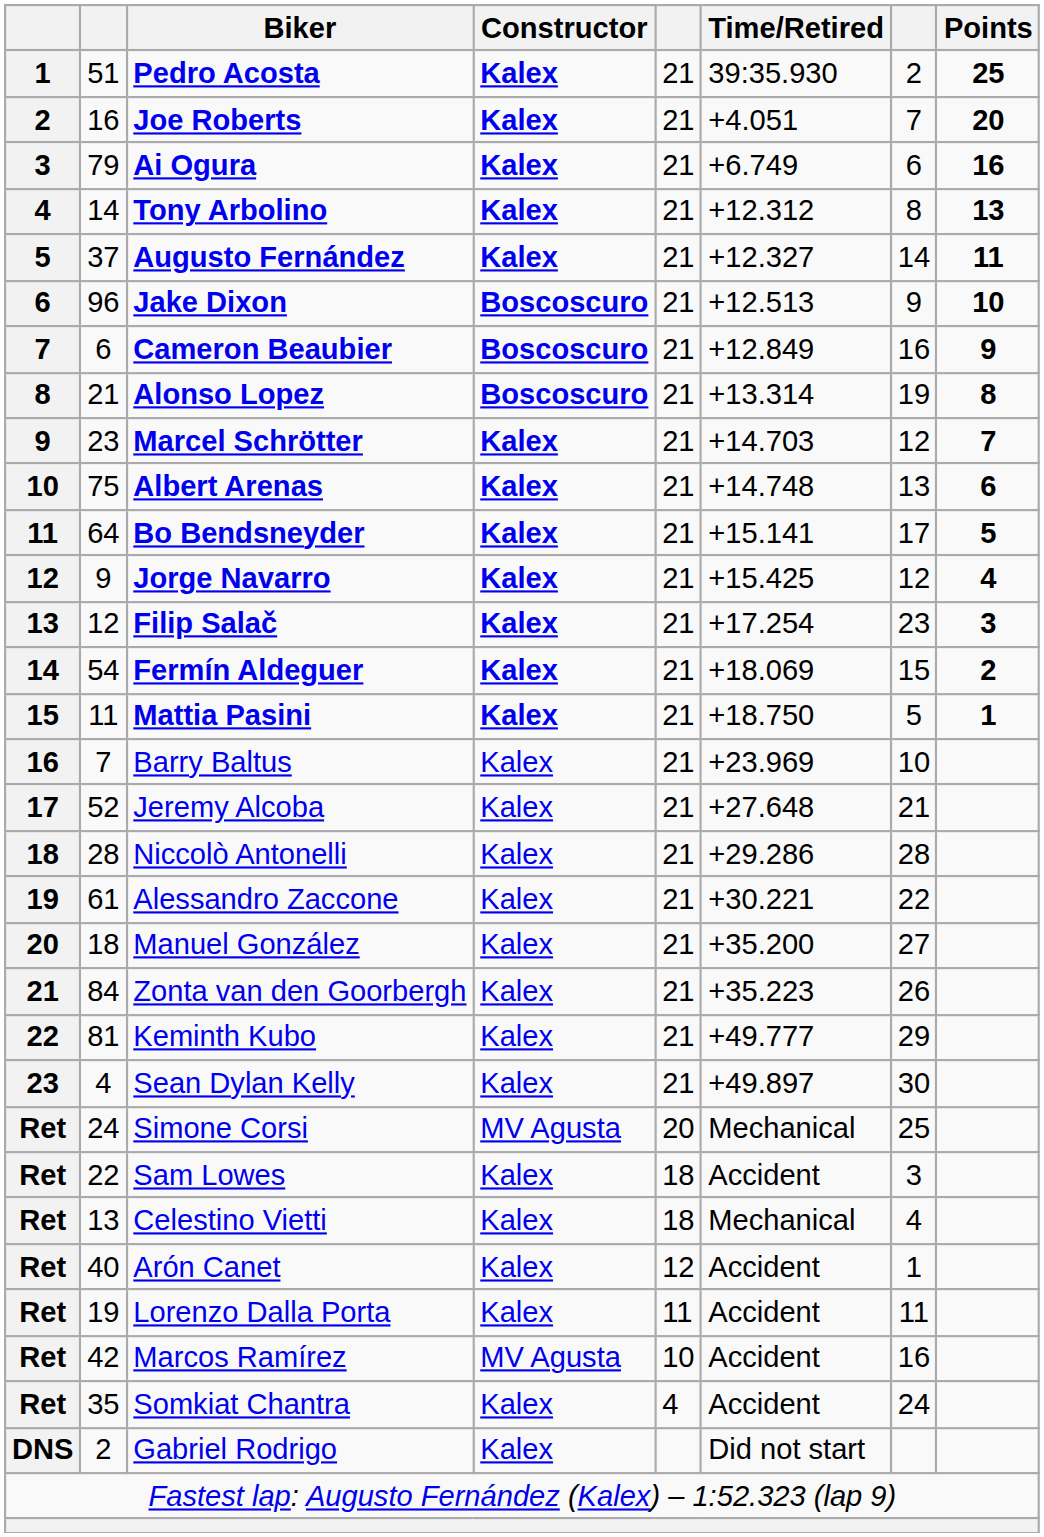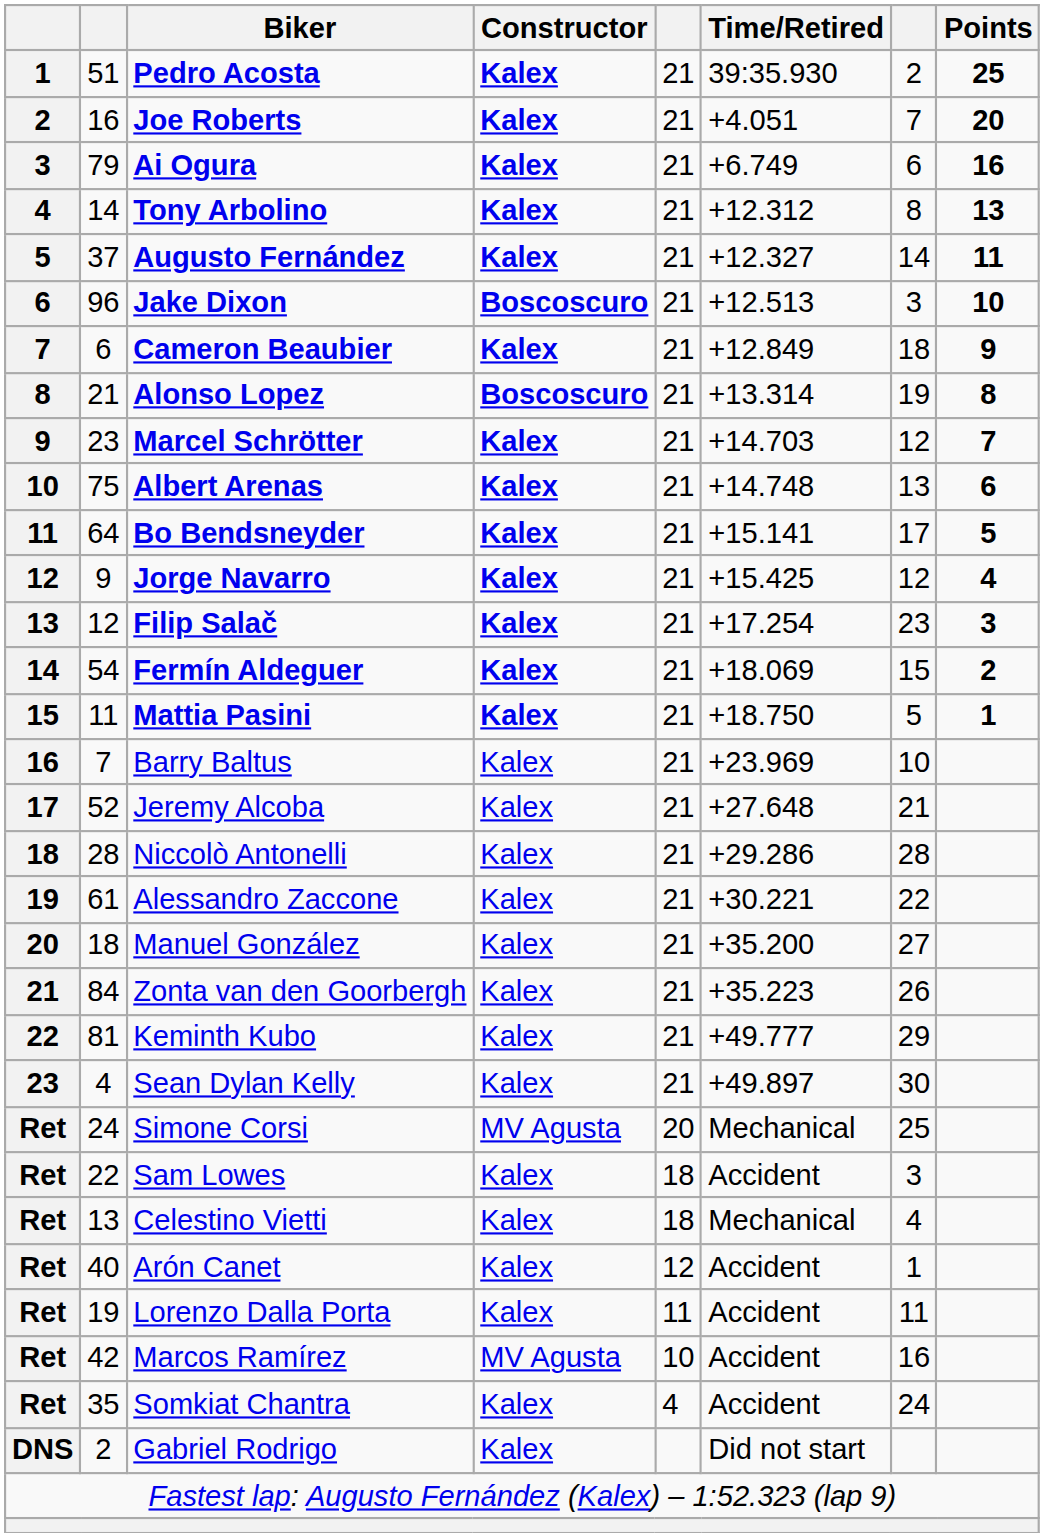 <table class="wikitable sortable" style="font-size: 85%;">
 <tr>
 <th scope="col"></th>
 <th scope="col"></th>
 <th scope="col">Biker</th>
 <th scope="col">Constructor</th>
 <th scope="col" class="unsortable"></th>
 <th scope="col" class="unsortable">Time/Retired</th>
 <th scope="col"></th>
 <th scope="col">Points</th>
 </tr>
 <tr>
 <th scope="row">1</th>
 <td align="center">51</td>
 <td> <strong><a href='#'>Pedro Acosta</a></strong></td>
 <td><strong><a href='#'>Kalex</a></strong></td>
 <td>21</td>
 <td>39:35.930</td>
 <td align="center">2</td>
 <td align="center"><strong>25</strong></td>
 </tr>
 <tr>
 <th scope="row">2</th>
 <td align="center">16</td>
 <td> <strong><a href='#'>Joe Roberts</a></strong></td>
 <td><strong><a href='#'>Kalex</a></strong></td>
 <td>21</td>
 <td>+4.051</td>
 <td align="center">7</td>
 <td align="center"><strong>20</strong></td>
 </tr>
 <tr>
 <th scope="row">3</th>
 <td align="center">79</td>
 <td> <strong><a href='#'>Ai Ogura</a></strong></td>
 <td><strong><a href='#'>Kalex</a></strong></td>
 <td>21</td>
 <td>+6.749</td>
 <td align="center">6</td>
 <td align="center"><strong>16</strong></td>
 </tr>
 <tr>
 <th scope="row">4</th>
 <td align="center">14</td>
 <td> <strong><a href='#'>Tony Arbolino</a></strong></td>
 <td><strong><a href='#'>Kalex</a></strong></td>
 <td>21</td>
 <td>+12.312</td>
 <td align="center">8</td>
 <td align="center"><strong>13</strong></td>
 </tr>
 <tr>
 <th scope="row">5</th>
 <td align="center">37</td>
 <td> <strong><a href='#'>Augusto Fernández</a></strong></td>
 <td><strong><a href='#'>Kalex</a></strong></td>
 <td>21</td>
 <td>+12.327</td>
 <td align="center">14</td>
 <td align="center"><strong>11</strong></td>
 </tr>
 <tr>
 <th scope="row">6</th>
 <td align="center">96</td>
 <td> <strong><a href='#'>Jake Dixon</a></strong></td>
 <td><strong><a href='#'>Boscoscuro</a></strong></td>
 <td>21</td>
 <td>+12.513</td>
-<td align="center">9</td>
+<td align="center">3</td>
 <td align="center"><strong>10</strong></td>
 </tr>
 <tr>
 <th scope="row">7</th>
 <td align="center">6</td>
 <td> <strong><a href='#'>Cameron Beaubier</a></strong></td>
-<td><strong><a href='#'>Boscoscuro</a></strong></td>
+<td><strong><a href='#'>Kalex</a></strong></td>
 <td>21</td>
 <td>+12.849</td>
-<td align="center">16</td>
+<td align="center">18</td>
 <td align="center"><strong>9</strong></td>
 </tr>
 <tr>
 <th scope="row">8</th>
 <td align="center">21</td>
 <td> <strong><a href='#'>Alonso Lopez</a></strong></td>
 <td><strong><a href='#'>Boscoscuro</a></strong></td>
 <td>21</td>
 <td>+13.314</td>
 <td align="center">19</td>
 <td align="center"><strong>8</strong></td>
 </tr>
 <tr>
 <th scope="row">9</th>
 <td align="center">23</td>
 <td> <strong><a href='#'>Marcel Schrötter</a></strong></td>
 <td><strong><a href='#'>Kalex</a></strong></td>
 <td>21</td>
 <td>+14.703</td>
 <td align="center">12</td>
 <td align="center"><strong>7</strong></td>
 </tr>
 <tr>
 <th scope="row">10</th>
 <td align="center">75</td>
 <td> <strong><a href='#'>Albert Arenas</a></strong></td>
 <td><strong><a href='#'>Kalex</a></strong></td>
 <td>21</td>
 <td>+14.748</td>
 <td align="center">13</td>
 <td align="center"><strong>6</strong></td>
 </tr>
 <tr>
 <th scope="row">11</th>
 <td align="center">64</td>
 <td> <strong><a href='#'>Bo Bendsneyder</a></strong></td>
 <td><strong><a href='#'>Kalex</a></strong></td>
 <td>21</td>
 <td>+15.141</td>
 <td align="center">17</td>
 <td align="center"><strong>5</strong></td>
 </tr>
 <tr>
 <th scope="row">12</th>
 <td align="center">9</td>
 <td> <strong><a href='#'>Jorge Navarro</a></strong></td>
 <td><strong><a href='#'>Kalex</a></strong></td>
 <td>21</td>
 <td>+15.425</td>
 <td align="center">12</td>
 <td align="center"><strong>4</strong></td>
 </tr>
 <tr>
 <th scope="row">13</th>
 <td align="center">12</td>
 <td> <strong><a href='#'>Filip Salač</a></strong></td>
 <td><strong><a href='#'>Kalex</a></strong></td>
 <td>21</td>
 <td>+17.254</td>
 <td align="center">23</td>
 <td align="center"><strong>3</strong></td>
 </tr>
 <tr>
 <th scope="row">14</th>
 <td align="center">54</td>
 <td> <strong><a href='#'>Fermín Aldeguer</a></strong></td>
 <td><strong><a href='#'>Kalex</a></strong></td>
 <td>21</td>
 <td>+18.069</td>
 <td align="center">15</td>
 <td align="center"><strong>2</strong></td>
 </tr>
 <tr>
 <th scope="row">15</th>
 <td align="center">11</td>
 <td> <strong><a href='#'>Mattia Pasini</a></strong></td>
 <td><strong><a href='#'>Kalex</a></strong></td>
 <td>21</td>
 <td>+18.750</td>
 <td align="center">5</td>
 <td align="center"><strong>1</strong></td>
 </tr>
 <tr>
 <th scope="row">16</th>
 <td align="center">7</td>
 <td> <a href='#'>Barry Baltus</a></td>
 <td><a href='#'>Kalex</a></td>
 <td>21</td>
 <td>+23.969</td>
 <td align="center">10</td>
 <td></td>
 </tr>
 <tr>
 <th scope="row">17</th>
 <td align="center">52</td>
 <td> <a href='#'>Jeremy Alcoba</a></td>
 <td><a href='#'>Kalex</a></td>
 <td>21</td>
 <td>+27.648</td>
 <td align="center">21</td>
 <td></td>
 </tr>
 <tr>
 <th scope="row">18</th>
 <td align="center">28</td>
 <td> <a href='#'>Niccolò Antonelli</a></td>
 <td><a href='#'>Kalex</a></td>
 <td>21</td>
 <td>+29.286</td>
 <td align="center">28</td>
 <td></td>
 </tr>
 <tr>
 <th scope="row">19</th>
 <td align="center">61</td>
 <td> <a href='#'>Alessandro Zaccone</a></td>
 <td><a href='#'>Kalex</a></td>
 <td>21</td>
 <td>+30.221</td>
 <td align="center">22</td>
 <td></td>
 </tr>
 <tr>
 <th scope="row">20</th>
 <td align="center">18</td>
 <td> <a href='#'>Manuel González</a></td>
 <td><a href='#'>Kalex</a></td>
 <td>21</td>
 <td>+35.200</td>
 <td align="center">27</td>
 <td></td>
 </tr>
 <tr>
 <th scope="row">21</th>
 <td align="center">84</td>
 <td> <a href='#'>Zonta van den Goorbergh</a></td>
 <td><a href='#'>Kalex</a></td>
 <td>21</td>
 <td>+35.223</td>
 <td align="center">26</td>
 <td></td>
 </tr>
 <tr>
 <th scope="row">22</th>
 <td align="center">81</td>
 <td> <a href='#'>Keminth Kubo</a></td>
 <td><a href='#'>Kalex</a></td>
 <td>21</td>
 <td>+49.777</td>
 <td align="center">29</td>
 <td></td>
 </tr>
 <tr>
 <th scope="row">23</th>
 <td align="center">4</td>
 <td> <a href='#'>Sean Dylan Kelly</a></td>
 <td><a href='#'>Kalex</a></td>
 <td>21</td>
 <td>+49.897</td>
 <td align="center">30</td>
 <td></td>
 </tr>
 <tr>
 <th scope="row">Ret</th>
 <td align="center">24</td>
 <td> <a href='#'>Simone Corsi</a></td>
 <td><a href='#'>MV Agusta</a></td>
 <td>20</td>
 <td>Mechanical</td>
 <td align="center">25</td>
 <td></td>
 </tr>
 <tr>
 <th scope="row">Ret</th>
 <td align="center">22</td>
 <td> <a href='#'>Sam Lowes</a></td>
 <td><a href='#'>Kalex</a></td>
 <td>18</td>
 <td>Accident</td>
 <td align="center">3</td>
 </tr>
 <tr>
 <th scope="row">Ret</th>
 <td align="center">13</td>
 <td> <a href='#'>Celestino Vietti</a></td>
 <td><a href='#'>Kalex</a></td>
 <td>18</td>
 <td>Mechanical</td>
 <td align="center">4</td>
 <td></td>
 </tr>
 <tr>
 <th scope="row">Ret</th>
 <td align="center">40</td>
 <td> <a href='#'>Arón Canet</a></td>
 <td><a href='#'>Kalex</a></td>
 <td>12</td>
 <td>Accident</td>
 <td align="center">1</td>
 <td></td>
 </tr>
 <tr>
 <th scope="row">Ret</th>
 <td align="center">19</td>
 <td> <a href='#'>Lorenzo Dalla Porta</a></td>
 <td><a href='#'>Kalex</a></td>
 <td>11</td>
 <td>Accident</td>
 <td align="center">11</td>
 <td></td>
 </tr>
 <tr>
 <th scope="row">Ret</th>
 <td align="center">42</td>
 <td> <a href='#'>Marcos Ramírez</a></td>
 <td><a href='#'>MV Agusta</a></td>
 <td>10</td>
 <td>Accident</td>
 <td align="center">16</td>
 <td></td>
 </tr>
 <tr>
 <th scope="row">Ret</th>
 <td align="center">35</td>
 <td> <a href='#'>Somkiat Chantra</a></td>
 <td><a href='#'>Kalex</a></td>
 <td>4</td>
 <td>Accident</td>
 <td align="center">24</td>
 <td></td>
 </tr>
 <tr>
 <th scope="row">DNS</th>
 <td align="center">2</td>
 <td> <a href='#'>Gabriel Rodrigo</a></td>
 <td><a href='#'>Kalex</a></td>
 <td></td>
 <td>Did not start</td>
 <td align="center"></td>
 <td></td>
 </tr>
 <tr class="sortbottom">
 <td colspan="8" style="text-align:center"><em><a href='#'>Fastest lap</a>:  <a href='#'>Augusto Fernández</a> (<a href='#'>Kalex</a>) – 1:52.323 (lap 9)</em></td>
 </tr>
 <tr>
 <th colspan=8></th>
 </tr>
 </table>
